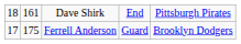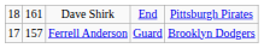 <table class="wikitable" style="text-align:center">
 <tr>
 <td>18</td>
 <td>161</td>
 <td>Dave Shirk</td>
 <td><a href='#'>End</a></td>
 <td><a href='#'>Pittsburgh Pirates</a></td>
 </tr>
 <tr>
 <td>17</td>
-<td>175</td>
+<td>157</td>
 <td><a href='#'>Ferrell Anderson</a></td>
 <td><a href='#'>Guard</a></td>
 <td><a href='#'>Brooklyn Dodgers</a></td>
 </tr>
 </table>
